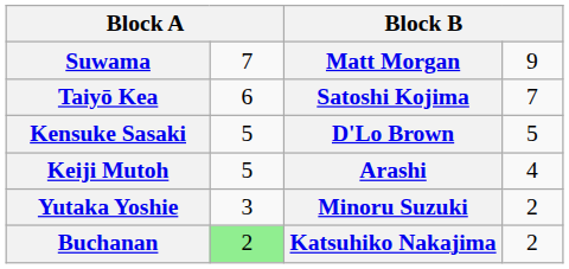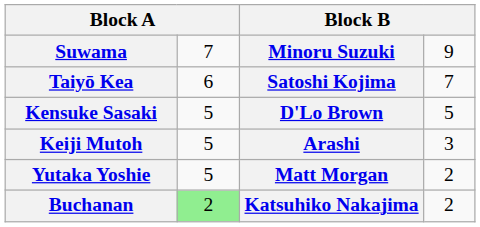 <table class="wikitable" style="margin: 1em auto 1em auto;text-align:center">
 <tr>
 <th colspan="2" style="width:50%">Block A</th>
 <th colspan="2" style="width:50%">Block B</th>
 </tr>
 <tr>
 <th><a href='#'>Suwama</a></th>
 <td style="width:35px">7</td>
-<th><a href='#'>Matt Morgan</a></th>
+<th><a href='#'>Minoru Suzuki</a></th>
 <td style="width:35px">9</td>
 </tr>
 <tr>
 <th><a href='#'>Taiyō Kea</a></th>
 <td>6</td>
 <th><a href='#'>Satoshi Kojima</a></th>
 <td>7</td>
 </tr>
 <tr>
 <th><a href='#'>Kensuke Sasaki</a></th>
 <td>5</td>
 <th><a href='#'>D'Lo Brown</a></th>
 <td>5</td>
 </tr>
 <tr>
 <th><a href='#'>Keiji Mutoh</a></th>
 <td>5</td>
 <th><a href='#'>Arashi</a></th>
-<td>4</td>
+<td>3</td>
 </tr>
 <tr>
 <th><a href='#'>Yutaka Yoshie</a></th>
-<td>3</td>
-<th><a href='#'>Minoru Suzuki</a></th>
+<td>5</td>
+<th><a href='#'>Matt Morgan</a></th>
 <td>2</td>
 </tr>
 <tr>
 <th><a href='#'>Buchanan</a></th>
 <td style="background: lightgreen;">2</td>
 <th><a href='#'>Katsuhiko Nakajima</a></th>
 <td>2</td>
 </tr>
 </table>
